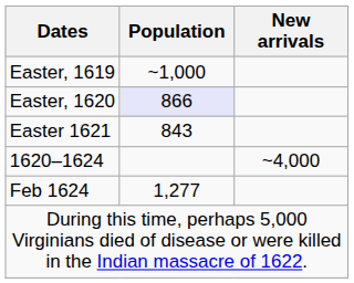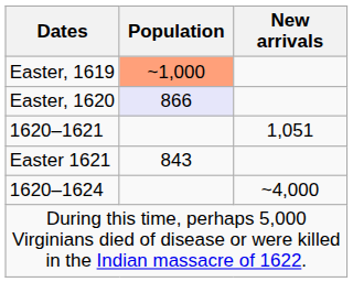 <table class="wikitable" align="right">
 <tr>
 <th width=90>Dates</th>
 <th width=90>Population</th>
 <th width=90>New arrivals</th>
 </tr>
 <tr>
 <td>Easter, 1619</td>
-<td align=center>~1,000</td>
+<td align=center style="background: lightsalmon;">~1,000</td>
 <td></td>
 </tr>
 <tr>
 <td>Easter, 1620</td>
 <td align=center style="background: lavender;">866</td>
 <td></td>
+</tr>
+<tr>
+<td>1620–1621</td>
+<td></td>
+<td align=center>1,051</td>
 </tr>
 <tr>
 <td>Easter 1621</td>
 <td align=center>843</td>
 <td></td>
 </tr>
 <tr>
 <td>1620–1624</td>
 <td></td>
 <td align=center>~4,000</td>
 </tr>
 <tr>
-<td>Feb 1624</td>
-<td align=center>1,277</td>
-<td></td>
-</tr>
-<tr>
 <td align="center" colspan="3">During this time, perhaps 5,000 Virginians died of disease or were killed in the <a href='#'>Indian massacre of 1622</a>.</td>
 </tr>
 </table>
